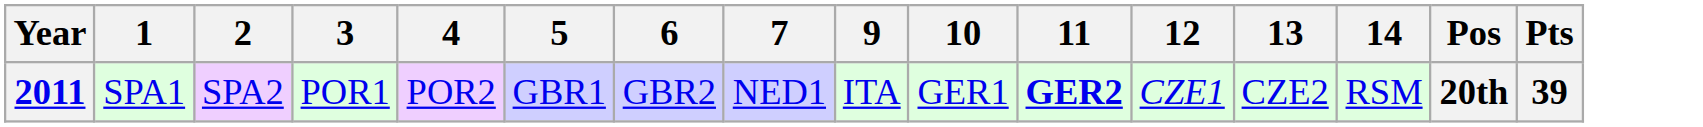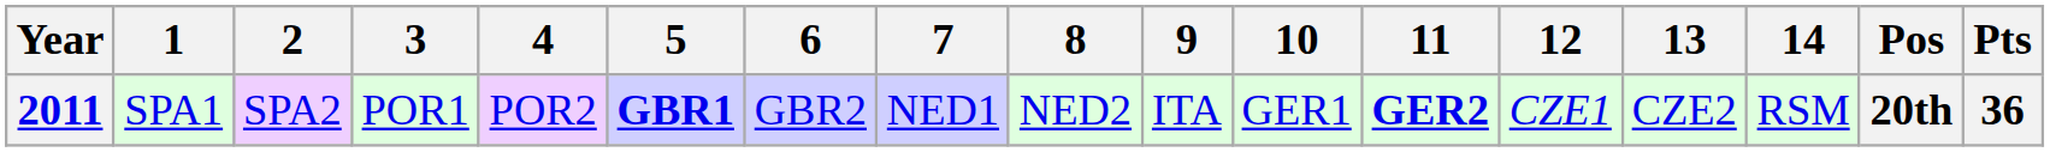 <table class="wikitable" style="text-align:center">
 <tr>
 <th>Year</th>
 <th>1</th>
 <th>2</th>
 <th>3</th>
 <th>4</th>
 <th>5</th>
 <th>6</th>
 <th>7</th>
+<th>8</th>
 <th>9</th>
 <th>10</th>
 <th>11</th>
 <th>12</th>
 <th>13</th>
 <th>14</th>
 <th>Pos</th>
 <th>Pts</th>
 </tr>
 <tr>
 <th><a href='#'>2011</a></th>
 <td style="background:#dfffdf;"><a href='#'>SPA1</a><br></td>
 <td style="background:#efcfff;"><a href='#'>SPA2</a><br></td>
 <td style="background:#dfffdf;"><a href='#'>POR1</a><br></td>
 <td style="background:#efcfff;"><a href='#'>POR2</a><br></td>
-<td style="background:#cfcfff;"><a href='#'>GBR1</a><br></td>
+<td style="background:#cfcfff;"><strong><a href='#'>GBR1</a><br></strong></td>
 <td style="background:#cfcfff;"><a href='#'>GBR2</a><br></td>
 <td style="background:#cfcfff;"><a href='#'>NED1</a><br></td>
+<td style="background:#dfffdf;"><a href='#'>NED2</a><br></td>
 <td style="background:#dfffdf;"><a href='#'>ITA</a><br></td>
 <td style="background:#dfffdf;"><a href='#'>GER1</a><br></td>
 <td style="background:#dfffdf;"><strong><a href='#'>GER2</a><br></strong></td>
 <td style="background:#dfffdf;"><em><a href='#'>CZE1</a></em><br></td>
 <td style="background:#dfffdf;"><a href='#'>CZE2</a><br></td>
 <td style="background:#dfffdf;"><a href='#'>RSM</a><br></td>
 <th>20th</th>
-<th>39</th>
+<th>36</th>
 </tr>
 </table>
